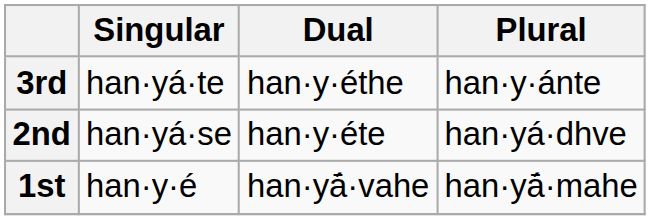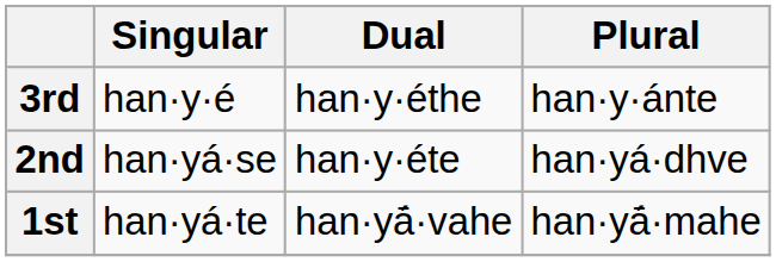 <table class="wikitable" border="1">
 <tr>
 <th></th>
 <th>Singular</th>
 <th>Dual</th>
 <th>Plural</th>
 </tr>
 <tr>
 <th>3rd</th>
-<td>han·yá·te</td>
+<td>han·y·é</td>
 <td>han·y·éthe</td>
 <td>han·y·ánte</td>
 </tr>
 <tr>
 <th>2nd</th>
 <td>han·yá·se</td>
 <td>han·y·éte</td>
 <td>han·yá·dhve</td>
 </tr>
 <tr>
 <th>1st</th>
-<td>han·y·é</td>
+<td>han·yá·te</td>
 <td>han·yā́·vahe</td>
 <td>han·yā́·mahe</td>
 </tr>
 <tr>
 </tr>
 </table>
